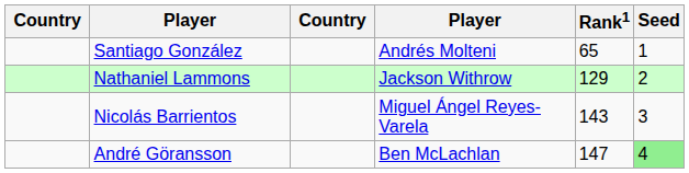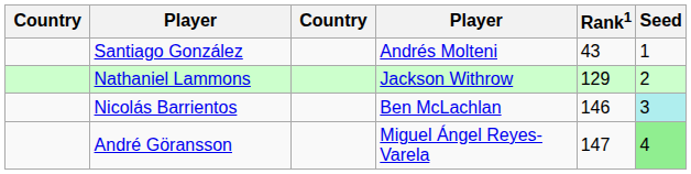 <table class="sortable wikitable">
 <tr>
 <th width="70">Country</th>
 <th width="175">Player</th>
 <th width="70">Country</th>
 <th width="175">Player</th>
 <th>Rank<sup>1</sup></th>
 <th>Seed</th>
 </tr>
 <tr>
 <td></td>
 <td><a href='#'>Santiago González</a></td>
 <td></td>
 <td><a href='#'>Andrés Molteni</a></td>
-<td>65</td>
+<td>43</td>
 <td>1</td>
 </tr>
 <tr bgcolor=#cfc>
 <td></td>
 <td><a href='#'>Nathaniel Lammons</a></td>
 <td></td>
 <td><a href='#'>Jackson Withrow</a></td>
 <td>129</td>
 <td>2</td>
 </tr>
 <tr>
 <td></td>
 <td><a href='#'>Nicolás Barrientos</a></td>
 <td></td>
-<td><a href='#'>Miguel Ángel Reyes-Varela</a></td>
-<td>143</td>
-<td>3</td>
+<td><a href='#'>Ben McLachlan</a></td>
+<td>146</td>
+<td style="background: paleturquoise;">3</td>
 </tr>
 <tr>
 <td></td>
 <td><a href='#'>André Göransson</a></td>
 <td></td>
-<td><a href='#'>Ben McLachlan</a></td>
+<td><a href='#'>Miguel Ángel Reyes-Varela</a></td>
 <td>147</td>
 <td style="background: lightgreen;">4</td>
 </tr>
 </table>
